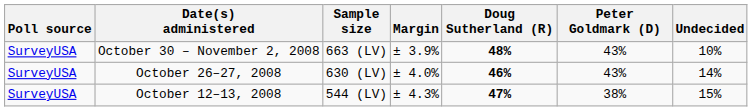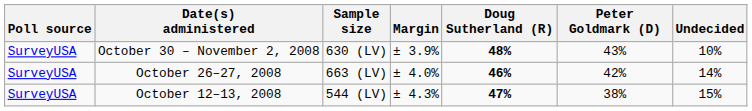 <table class="wikitable" style="font-size:90%;text-align:center;">
 <tr valign=bottom>
 <th>Poll source</th>
 <th>Date(s)<br>administered</th>
 <th>Sample<br>size</th>
 <th>Margin<br></th>
 <th style="width:100px;">Doug<br>Sutherland (R)</th>
 <th style="width:100px;">Peter<br>Goldmark (D)</th>
 <th>Undecided</th>
 </tr>
 <tr>
 <td style="text-align:left;"><a href='#'>SurveyUSA</a></td>
 <td>October 30 – November 2, 2008</td>
-<td>663 (LV)</td>
+<td>630 (LV)</td>
 <td>± 3.9%</td>
 <td><strong>48%</strong></td>
 <td>43%</td>
 <td>10%</td>
 </tr>
 <tr>
 <td style="text-align:left;"><a href='#'>SurveyUSA</a></td>
 <td>October 26–27, 2008</td>
-<td>630 (LV)</td>
+<td>663 (LV)</td>
 <td>± 4.0%</td>
 <td><strong>46%</strong></td>
-<td>43%</td>
+<td>42%</td>
 <td>14%</td>
 </tr>
 <tr>
 <td style="text-align:left;"><a href='#'>SurveyUSA</a></td>
 <td>October 12–13, 2008</td>
 <td>544 (LV)</td>
 <td>± 4.3%</td>
 <td><strong>47%</strong></td>
 <td>38%</td>
 <td>15%</td>
 </tr>
 </table>
